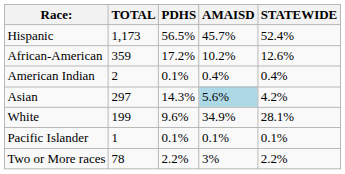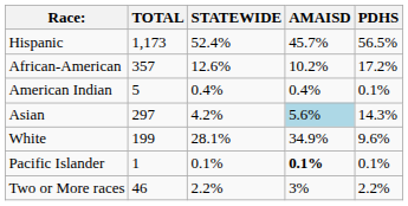 <table class="wikitable">
 <tr>
 <th>Race:</th>
 <th>TOTAL</th>
+<th>STATEWIDE</th>
+<th>AMAISD</th>
 <th>PDHS</th>
-<th>AMAISD</th>
-<th>STATEWIDE</th>
 </tr>
 <tr>
 <td>Hispanic</td>
 <td>1,173</td>
+<td>52.4%</td>
+<td>45.7%</td>
 <td>56.5%</td>
-<td>45.7%</td>
-<td>52.4%</td>
 </tr>
 <tr>
 <td>African-American</td>
-<td>359</td>
+<td>357</td>
+<td>12.6%</td>
+<td>10.2%</td>
 <td>17.2%</td>
-<td>10.2%</td>
-<td>12.6%</td>
 </tr>
 <tr>
 <td>American Indian</td>
-<td>2</td>
-<td>0.1%</td>
+<td>5</td>
 <td>0.4%</td>
 <td>0.4%</td>
+<td>0.1%</td>
 </tr>
 <tr>
 <td>Asian</td>
 <td>297</td>
+<td>4.2%</td>
+<td style="background: lightblue;">5.6%</td>
 <td>14.3%</td>
-<td style="background: lightblue;">5.6%</td>
-<td>4.2%</td>
 </tr>
 <tr>
 <td>White</td>
 <td>199</td>
+<td>28.1%</td>
+<td>34.9%</td>
 <td>9.6%</td>
-<td>34.9%</td>
-<td>28.1%</td>
 </tr>
 <tr>
 <td>Pacific Islander</td>
 <td>1</td>
 <td>0.1%</td>
-<td>0.1%</td>
+<td><strong>0.1%</strong></td>
 <td>0.1%</td>
 </tr>
 <tr>
 <td>Two or More races</td>
-<td>78</td>
+<td>46</td>
 <td>2.2%</td>
 <td>3%</td>
 <td>2.2%</td>
 </tr>
 </table>
